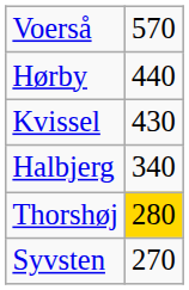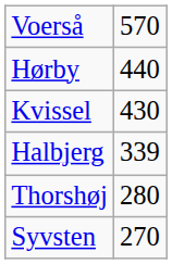 <table class="wikitable" style="float:left; margin-right:1em">
 <tr>
 <td><a href='#'>Voerså</a></td>
 <td align="center">570</td>
 </tr>
 <tr>
 <td><a href='#'>Hørby</a></td>
 <td align="center">440</td>
 </tr>
 <tr>
 <td><a href='#'>Kvissel</a></td>
 <td align="center">430</td>
 </tr>
 <tr>
 <td><a href='#'>Halbjerg</a></td>
-<td align="center">340</td>
+<td align="center">339</td>
 </tr>
 <tr>
 <td><a href='#'>Thorshøj</a></td>
-<td align="center" style="background: gold;">280</td>
+<td align="center">280</td>
 </tr>
 <tr>
 <td><a href='#'>Syvsten</a></td>
 <td align="center">270</td>
 </tr>
 </table>
